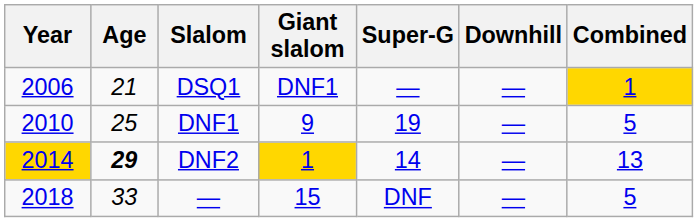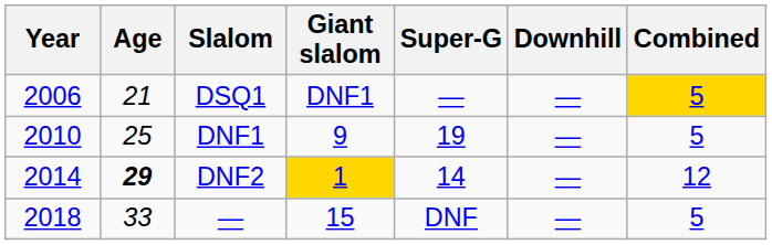 <table class=wikitable style="text-align:center">
 <tr>
 <th>  Year  </th>
 <th> Age </th>
 <th> Slalom </th>
 <th> Giant <br> slalom </th>
 <th>Super-G</th>
 <th>Downhill</th>
 <th>Combined</th>
 </tr>
 <tr>
 <td><a href='#'>2006</a></td>
 <td><em>21</em></td>
 <td><a href='#'>DSQ1</a></td>
 <td><a href='#'>DNF1</a></td>
 <td><a href='#'>—</a></td>
 <td><a href='#'>—</a></td>
-<td style="background:gold;"><a href='#'>1</a></td>
+<td style="background:gold;"><a href='#'>5</a></td>
 </tr>
 <tr>
 <td><a href='#'>2010</a></td>
 <td><em>25</em></td>
 <td><a href='#'>DNF1</a></td>
 <td><a href='#'>9</a></td>
 <td><a href='#'>19</a></td>
 <td><a href='#'>—</a></td>
 <td><a href='#'>5</a></td>
 </tr>
 <tr>
-<td style="background: gold;"><a href='#'>2014</a></td>
+<td><a href='#'>2014</a></td>
 <td><strong><em>29</em></strong></td>
 <td><a href='#'>DNF2</a></td>
 <td style="background:gold;"><a href='#'>1</a></td>
 <td><a href='#'>14</a></td>
 <td><a href='#'>—</a></td>
-<td><a href='#'>13</a></td>
+<td><a href='#'>12</a></td>
 </tr>
 <tr>
 <td><a href='#'>2018</a></td>
 <td><em>33</em></td>
 <td><a href='#'>—</a></td>
 <td><a href='#'>15</a></td>
 <td><a href='#'>DNF</a></td>
 <td><a href='#'>—</a></td>
 <td><a href='#'>5</a></td>
 </tr>
 </table>
